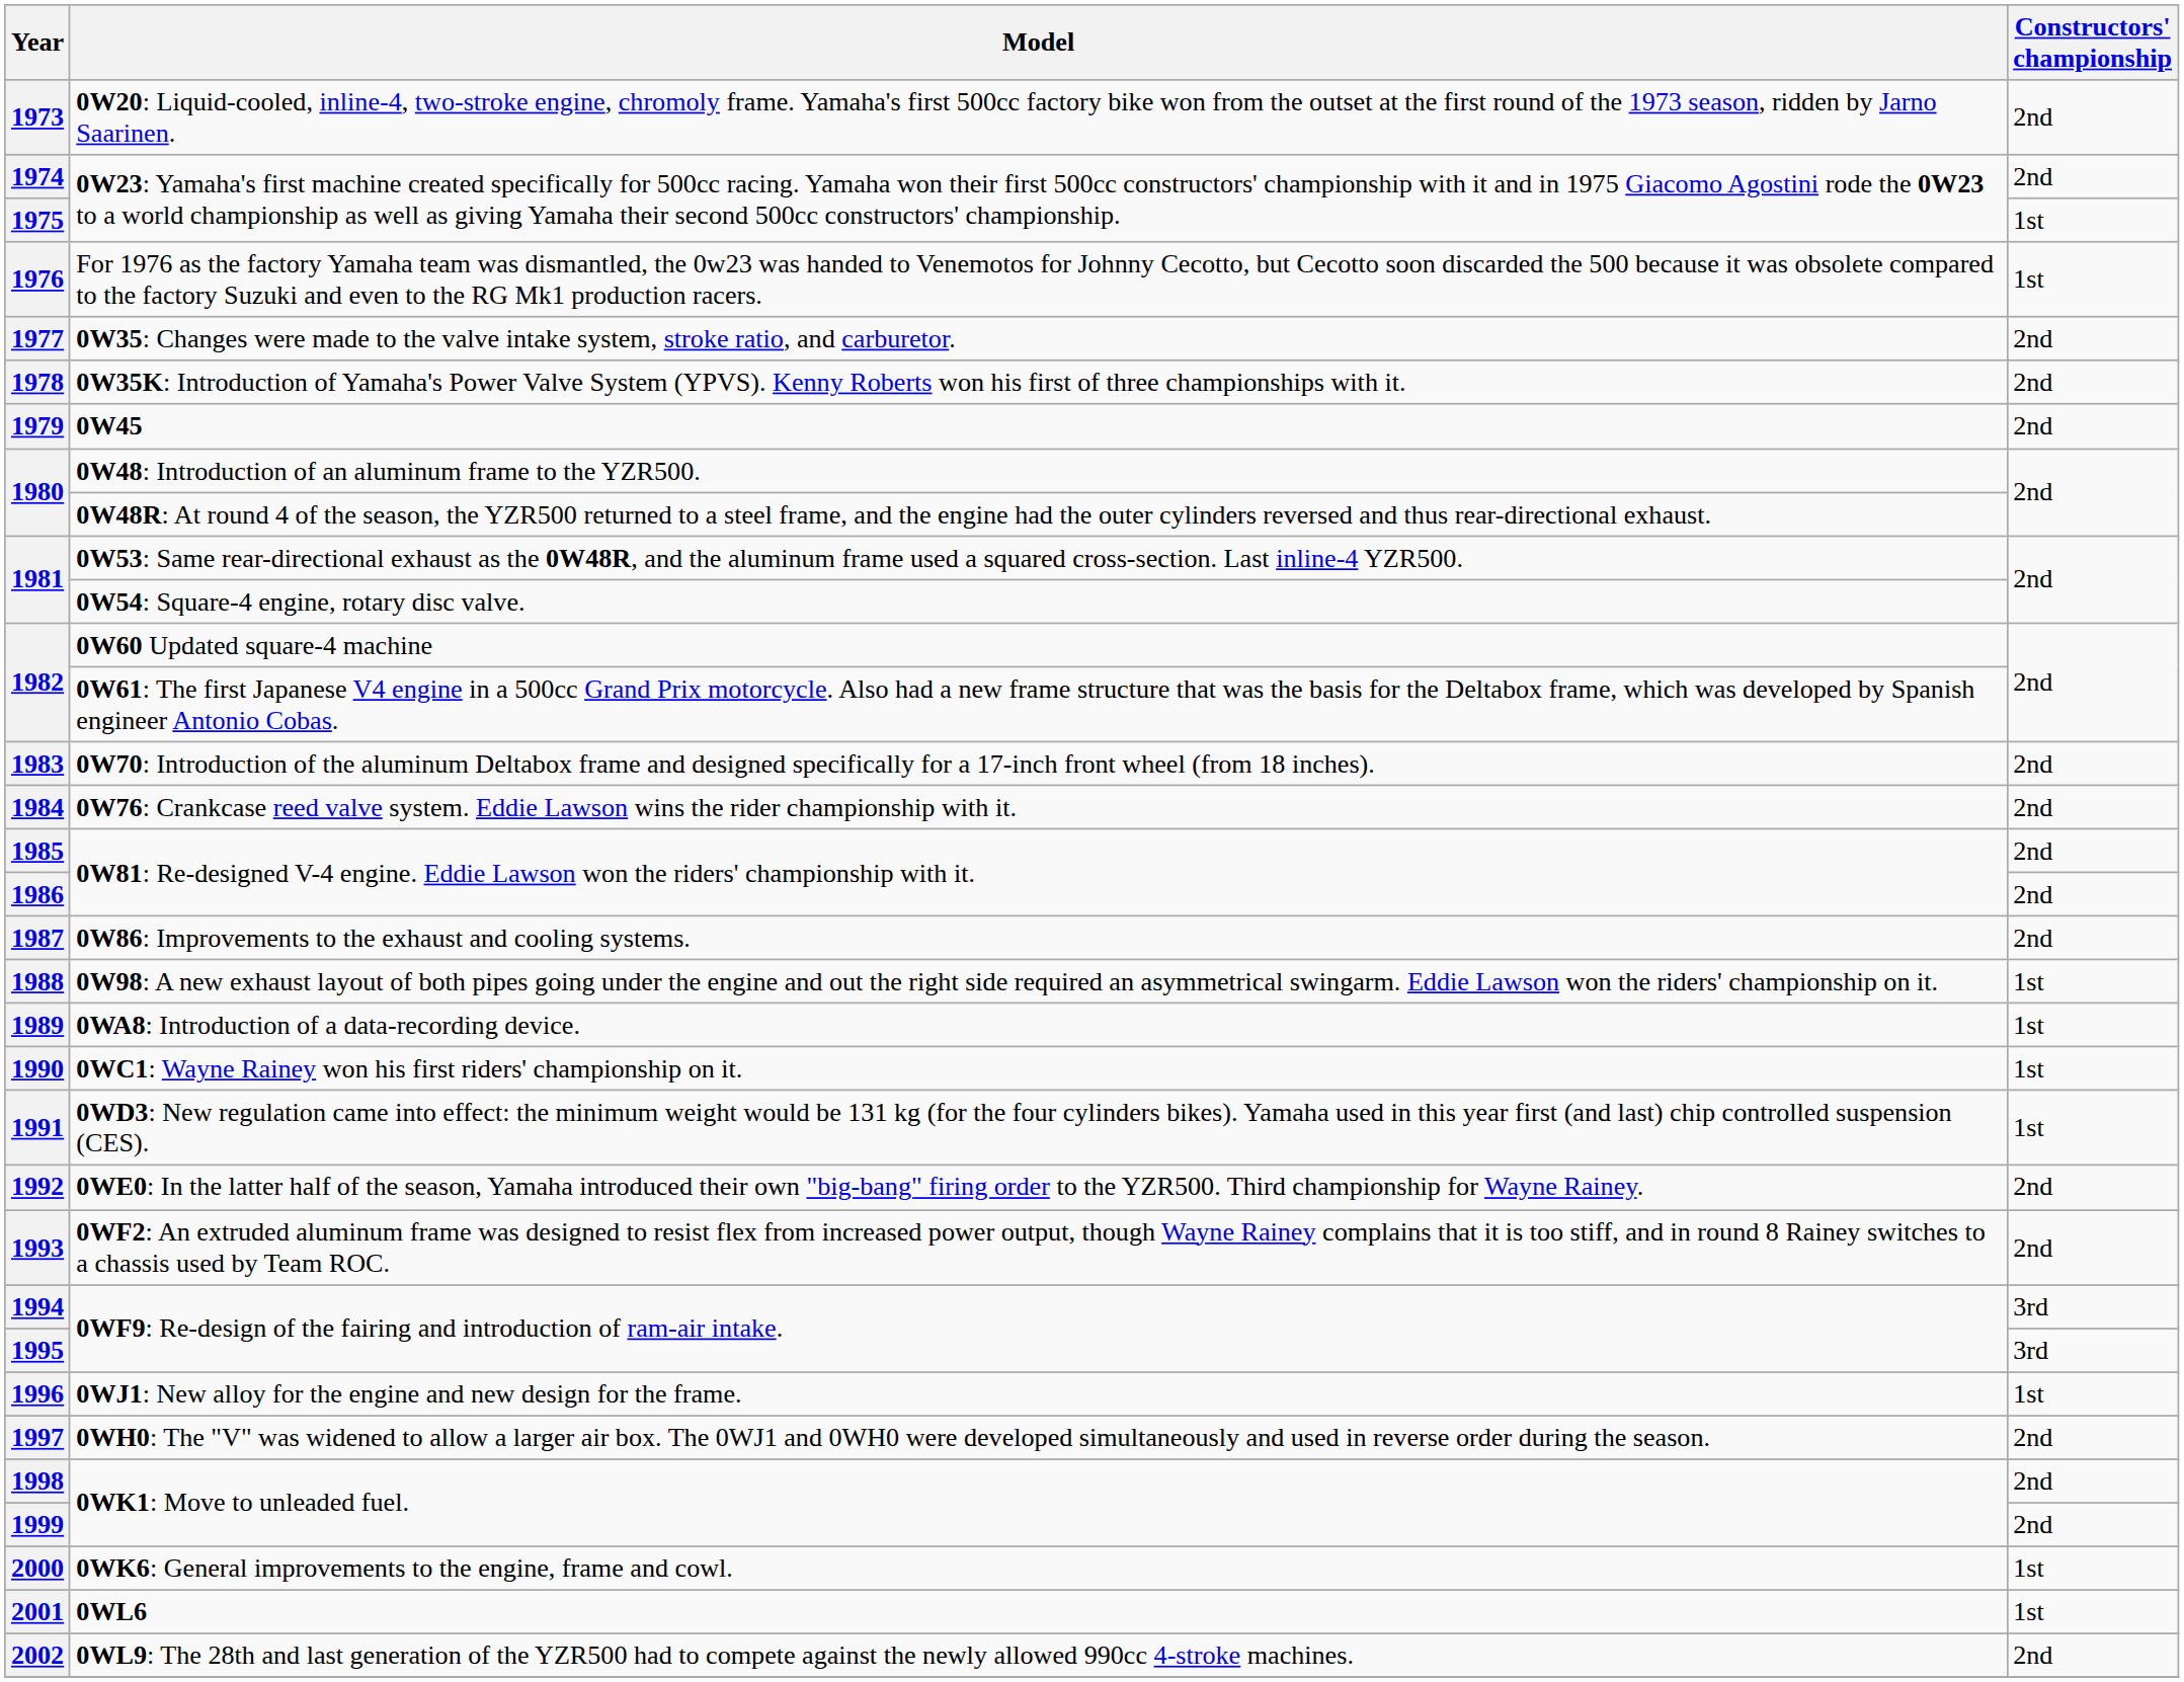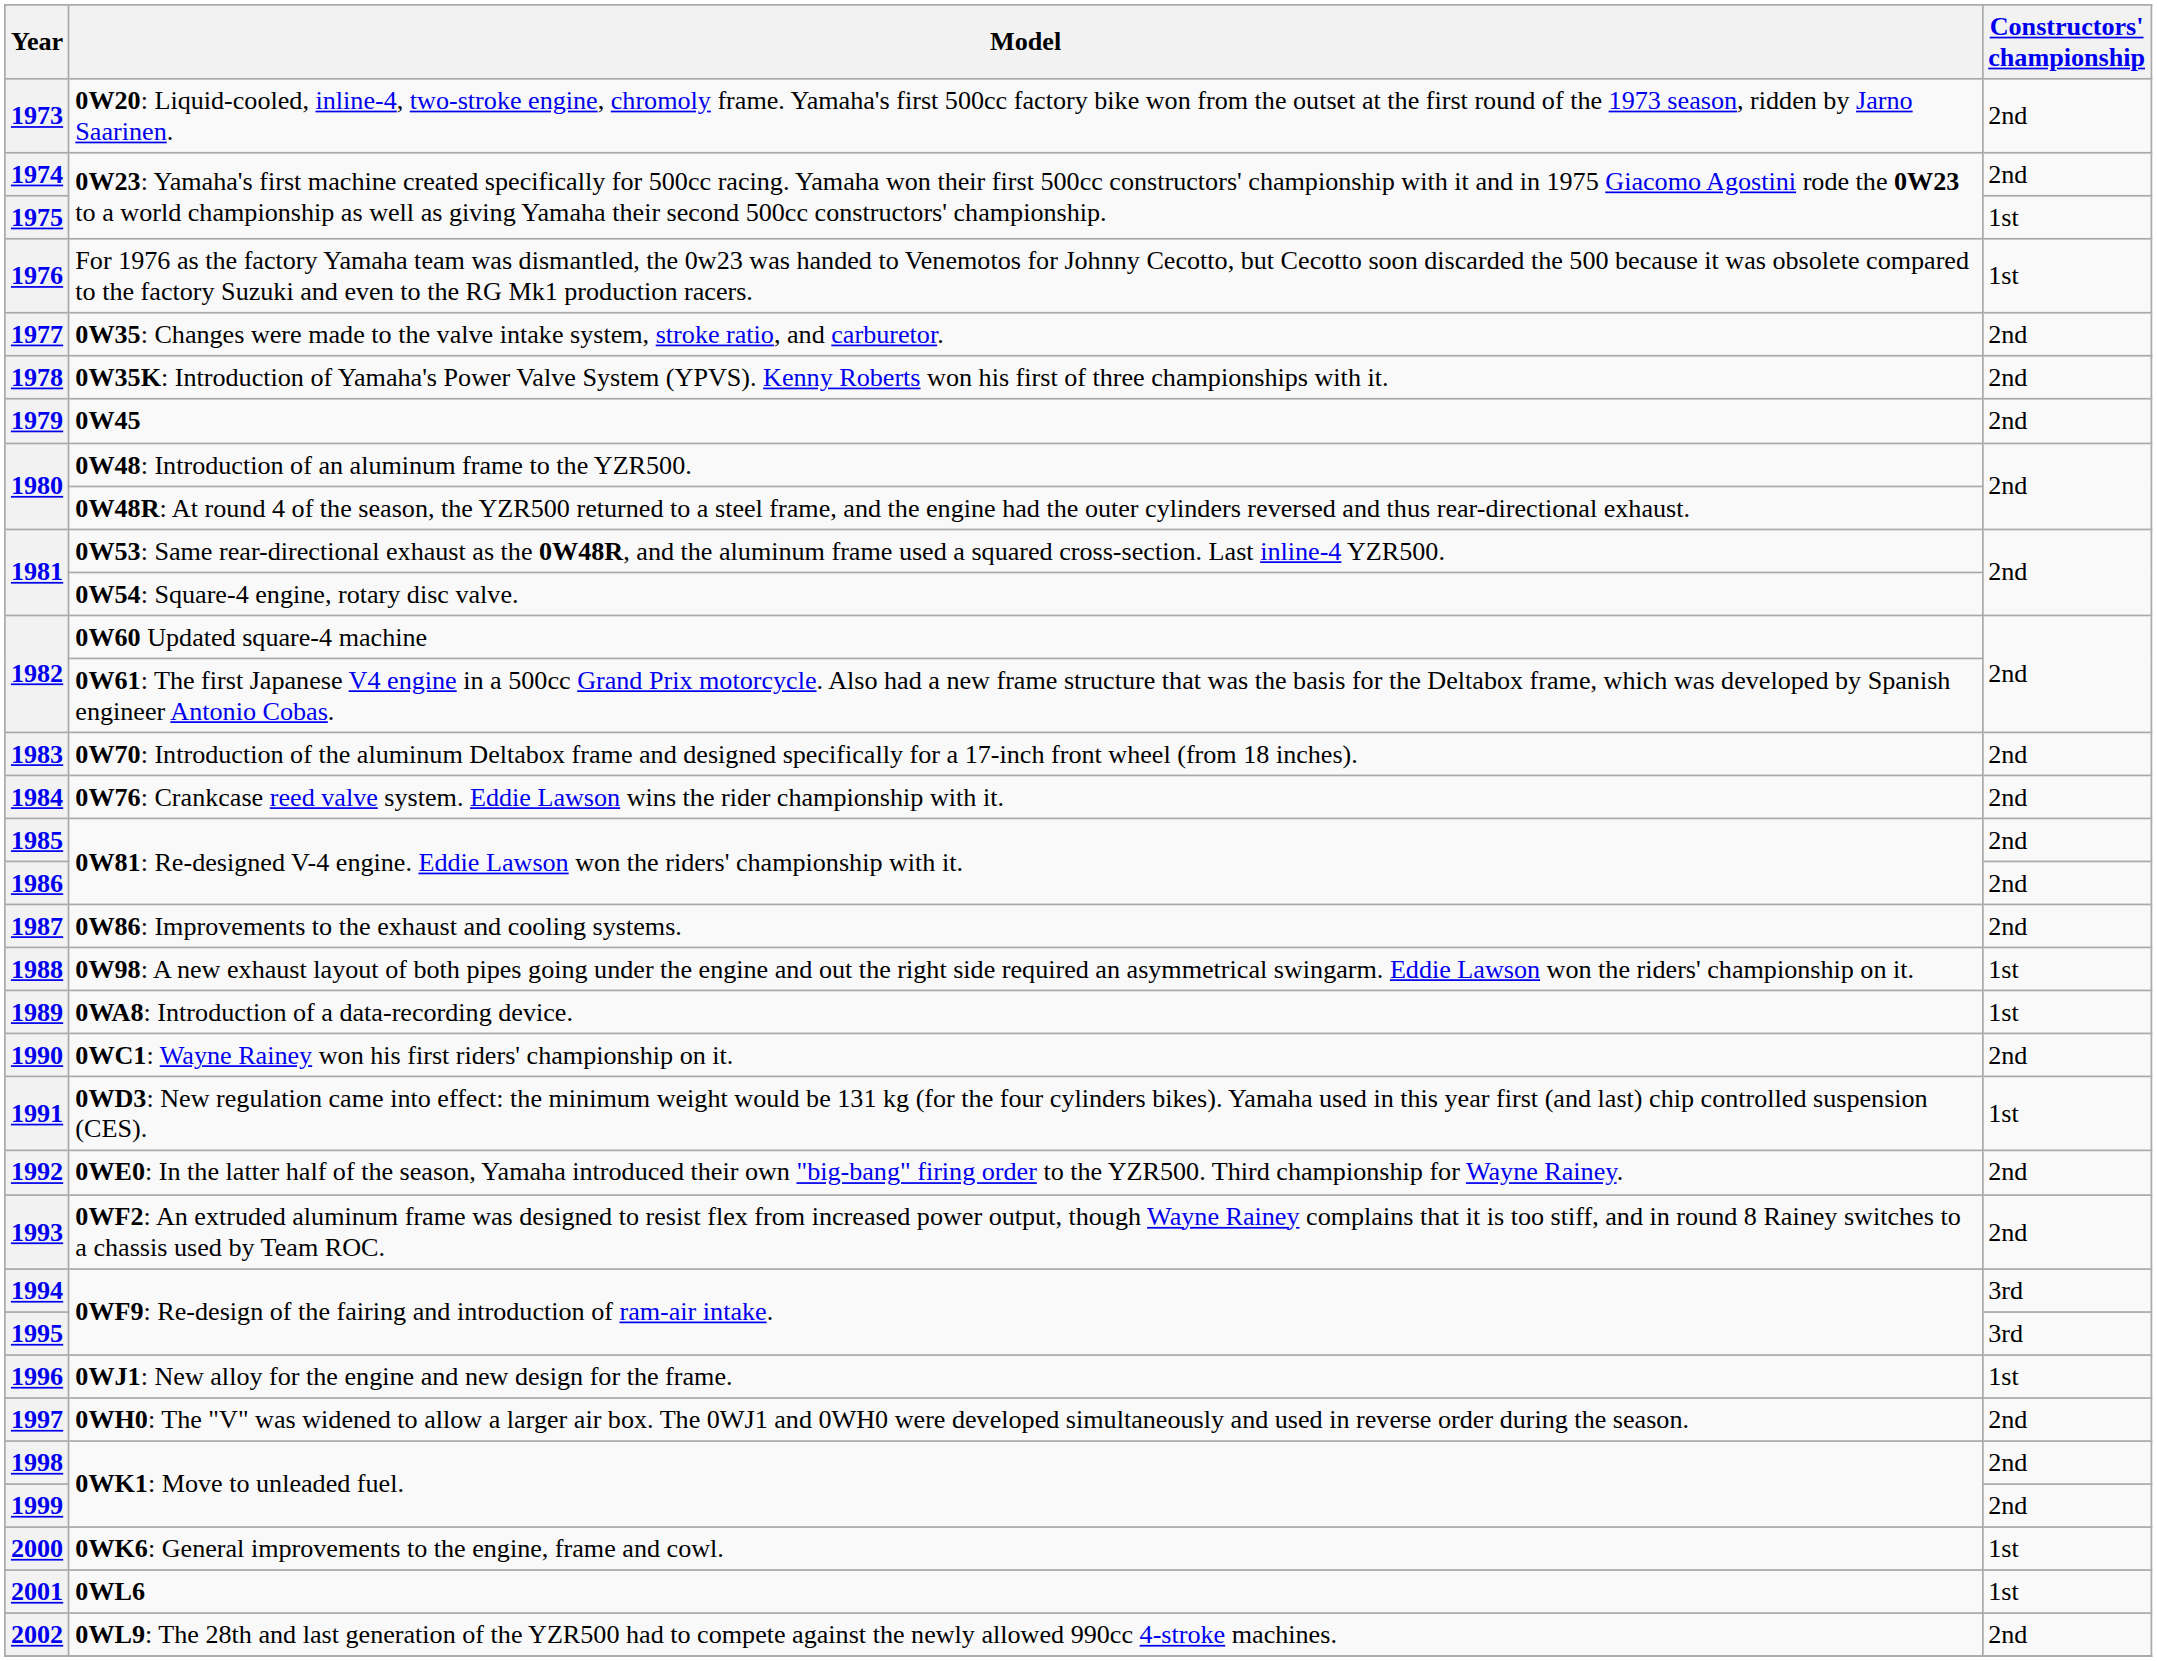 <table class="wikitable" style="font-size: 95%;">
 <tr>
 <th>Year</th>
 <th>Model</th>
 <th><a href='#'>Constructors'<br>championship</a></th>
 </tr>
 <tr>
 <th><a href='#'>1973</a></th>
 <td><strong>0W20</strong>: Liquid-cooled, <a href='#'>inline-4</a>, <a href='#'>two-stroke engine</a>, <a href='#'>chromoly</a> frame. Yamaha's first 500cc factory bike won from the outset at the first round of the <a href='#'>1973 season</a>, ridden by <a href='#'>Jarno Saarinen</a>.</td>
 <td>2nd</td>
 </tr>
 <tr>
 <th><a href='#'>1974</a></th>
 <td rowspan=2><strong>0W23</strong>: Yamaha's first machine created specifically for 500cc racing. Yamaha won their first 500cc constructors' championship with it and in 1975 <a href='#'>Giacomo Agostini</a> rode the <strong>0W23</strong> to a world championship as well as giving Yamaha their second 500cc constructors' championship.</td>
 <td>2nd</td>
 </tr>
 <tr>
 <th><a href='#'>1975</a></th>
 <td>1st</td>
 </tr>
 <tr>
 <th><a href='#'>1976</a></th>
 <td>For 1976 as the factory Yamaha team was dismantled, the 0w23 was handed to Venemotos for Johnny Cecotto, but Cecotto soon discarded the 500 because it was obsolete compared to the factory Suzuki and even to the RG Mk1 production racers.</td>
 <td>1st</td>
 </tr>
 <tr>
 <th rowspan=2><a href='#'>1977</a></th>
 <td><strong>0W35</strong>: Changes were made to the valve intake system, <a href='#'>stroke ratio</a>, and <a href='#'>carburetor</a>.</td>
 <td rowspan=2>2nd</td>
 </tr>
 <tr>
 <td rowspan=2><strong>0W35K</strong>: Introduction of Yamaha's Power Valve System (YPVS). <a href='#'>Kenny Roberts</a> won his first of three championships with it.</td>
 </tr>
 <tr>
 <th><a href='#'>1978</a></th>
 <td>2nd</td>
 </tr>
 <tr>
 <th><a href='#'>1979</a></th>
 <td><strong>0W45</strong></td>
 <td>2nd</td>
 </tr>
 <tr>
 <th rowspan=2><a href='#'>1980</a></th>
 <td><strong>0W48</strong>: Introduction of an aluminum frame to the YZR500.</td>
 <td rowspan=2>2nd</td>
 </tr>
 <tr>
 <td><strong>0W48R</strong>: At round 4 of the season, the YZR500 returned to a steel frame, and the engine had the outer cylinders reversed and thus rear-directional exhaust.</td>
 </tr>
 <tr>
 <th rowspan=2><a href='#'>1981</a></th>
 <td><strong>0W53</strong>: Same rear-directional exhaust as the <strong>0W48R</strong>, and the aluminum frame used a squared cross-section. Last <a href='#'>inline-4</a> YZR500.</td>
 <td rowspan=2>2nd</td>
 </tr>
 <tr>
 <td><strong>0W54</strong>: Square-4 engine, rotary disc valve.</td>
 </tr>
 <tr>
 <th rowspan=2><a href='#'>1982</a></th>
 <td><strong>0W60</strong> Updated square-4 machine</td>
 <td rowspan=2>2nd</td>
 </tr>
 <tr>
 <td><strong>0W61</strong>: The first Japanese <a href='#'>V4 engine</a> in a 500cc <a href='#'>Grand Prix motorcycle</a>. Also had a new frame structure that was the basis for the Deltabox frame, which was developed by Spanish engineer <a href='#'>Antonio Cobas</a>.</td>
 </tr>
 <tr>
 <th><a href='#'>1983</a></th>
 <td><strong>0W70</strong>: Introduction of the aluminum Deltabox frame and designed specifically for a 17-inch front wheel (from 18 inches).</td>
 <td>2nd</td>
 </tr>
 <tr>
 <th><a href='#'>1984</a></th>
 <td><strong>0W76</strong>: Crankcase <a href='#'>reed valve</a> system. <a href='#'>Eddie Lawson</a> wins the rider championship with it.</td>
 <td>2nd</td>
 </tr>
 <tr>
 <th><a href='#'>1985</a></th>
 <td rowspan=2><strong>0W81</strong>: Re-designed V-4 engine. <a href='#'>Eddie Lawson</a> won the riders' championship with it.</td>
 <td>2nd</td>
 </tr>
 <tr>
 <th><a href='#'>1986</a></th>
 <td>2nd</td>
 </tr>
 <tr>
 <th><a href='#'>1987</a></th>
 <td><strong>0W86</strong>: Improvements to the exhaust and cooling systems.</td>
 <td>2nd</td>
 </tr>
 <tr>
 <th><a href='#'>1988</a></th>
 <td><strong>0W98</strong>: A new exhaust layout of both pipes going under the engine and out the right side required an asymmetrical swingarm. <a href='#'>Eddie Lawson</a> won the riders' championship on it.</td>
 <td>1st</td>
 </tr>
 <tr>
 <th><a href='#'>1989</a></th>
 <td><strong>0WA8</strong>: Introduction of a data-recording device.</td>
 <td>1st</td>
 </tr>
 <tr>
 <th><a href='#'>1990</a></th>
 <td><strong>0WC1</strong>: <a href='#'>Wayne Rainey</a> won his first riders' championship on it.</td>
-<td>1st</td>
+<td>2nd</td>
 </tr>
 <tr>
 <th><a href='#'>1991</a></th>
 <td><strong>0WD3</strong>: New regulation came into effect: the minimum weight would be 131 kg (for the four cylinders bikes). Yamaha used in this year first (and last) chip controlled suspension (CES).</td>
 <td>1st</td>
 </tr>
 <tr>
 <th><a href='#'>1992</a></th>
 <td><strong>0WE0</strong>: In the latter half of the season, Yamaha introduced their own <a href='#'>"big-bang" firing order</a> to the YZR500. Third championship for <a href='#'>Wayne Rainey</a>.</td>
 <td>2nd</td>
 </tr>
 <tr>
 <th><a href='#'>1993</a></th>
 <td><strong>0WF2</strong>: An extruded aluminum frame was designed to resist flex from increased power output, though <a href='#'>Wayne Rainey</a> complains that it is too stiff, and in round 8 Rainey switches to a chassis used by Team ROC.</td>
 <td>2nd</td>
 </tr>
 <tr>
 <th><a href='#'>1994</a></th>
 <td rowspan=2><strong>0WF9</strong>: Re-design of the fairing and introduction of <a href='#'>ram-air intake</a>.</td>
 <td>3rd</td>
 </tr>
 <tr>
 <th><a href='#'>1995</a></th>
 <td>3rd</td>
 </tr>
 <tr>
 <th><a href='#'>1996</a></th>
 <td><strong>0WJ1</strong>: New alloy for the engine and new design for the frame.</td>
 <td>1st</td>
 </tr>
 <tr>
 <th><a href='#'>1997</a></th>
 <td><strong>0WH0</strong>: The "V" was widened to allow a larger air box. The 0WJ1 and 0WH0 were developed simultaneously and used in reverse order during the season.</td>
 <td>2nd</td>
 </tr>
 <tr>
 <th><a href='#'>1998</a></th>
 <td rowspan=2><strong>0WK1</strong>: Move to unleaded fuel.</td>
 <td>2nd</td>
 </tr>
 <tr>
 <th><a href='#'>1999</a></th>
 <td>2nd</td>
 </tr>
 <tr>
 <th><a href='#'>2000</a></th>
 <td><strong>0WK6</strong>: General improvements to the engine, frame and cowl.</td>
 <td>1st</td>
 </tr>
 <tr>
 <th><a href='#'>2001</a></th>
 <td><strong>0WL6</strong></td>
 <td>1st</td>
 </tr>
 <tr>
 <th><a href='#'>2002</a></th>
 <td><strong>0WL9</strong>: The 28th and last generation of the YZR500 had to compete against the newly allowed 990cc <a href='#'>4-stroke</a> machines.</td>
 <td>2nd</td>
 </tr>
 <tr>
 </tr>
 </table>
